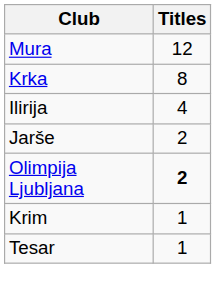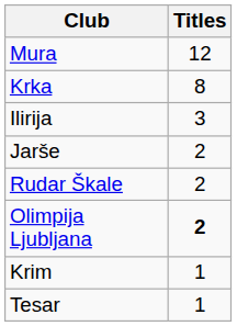 <table class="wikitable" style="text-align: center;">
 <tr>
 <th width="120">Club</th>
 <th>Titles</th>
 </tr>
 <tr>
 <td align=left><a href='#'>Mura</a></td>
 <td>12</td>
 </tr>
 <tr>
 <td align=left><a href='#'>Krka</a></td>
 <td>8</td>
 </tr>
 <tr>
 <td align=left>Ilirija</td>
-<td>4</td>
+<td>3</td>
 </tr>
 <tr>
 <td align=left>Jarše</td>
+<td>2</td>
+</tr>
+<tr>
+<td align=left><a href='#'>Rudar Škale</a></td>
 <td>2</td>
 </tr>
 <tr>
 <td align=left><a href='#'>Olimpija Ljubljana</a></td>
 <td><strong>2</strong></td>
 </tr>
 <tr>
 <td align=left>Krim</td>
 <td>1</td>
 </tr>
 <tr>
 <td align=left>Tesar</td>
 <td>1</td>
 </tr>
 </table>
